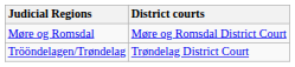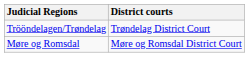 <table class="wikitable sortable">
 <tr>
 <th style="text-align:left">Judicial Regions <small></small></th>
 <th style="text-align:left">District courts <small></small></th>
 </tr>
 <tr>
+<td><a href='#'>Trööndelagen/Trøndelag</a></td>
+<td><a href='#'>Trøndelag District Court</a></td>
+</tr>
+<tr>
 <td><a href='#'>Møre og Romsdal</a></td>
 <td><a href='#'>Møre og Romsdal District Court</a></td>
 </tr>
-<tr>
-<td><a href='#'>Trööndelagen/Trøndelag</a></td>
-<td><a href='#'>Trøndelag District Court</a></td>
-</tr>
 </table>
